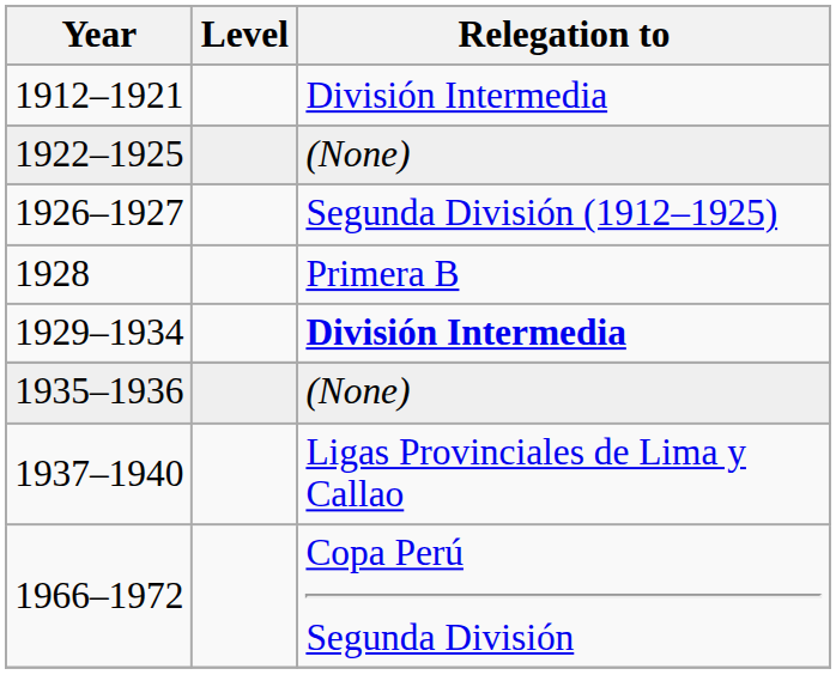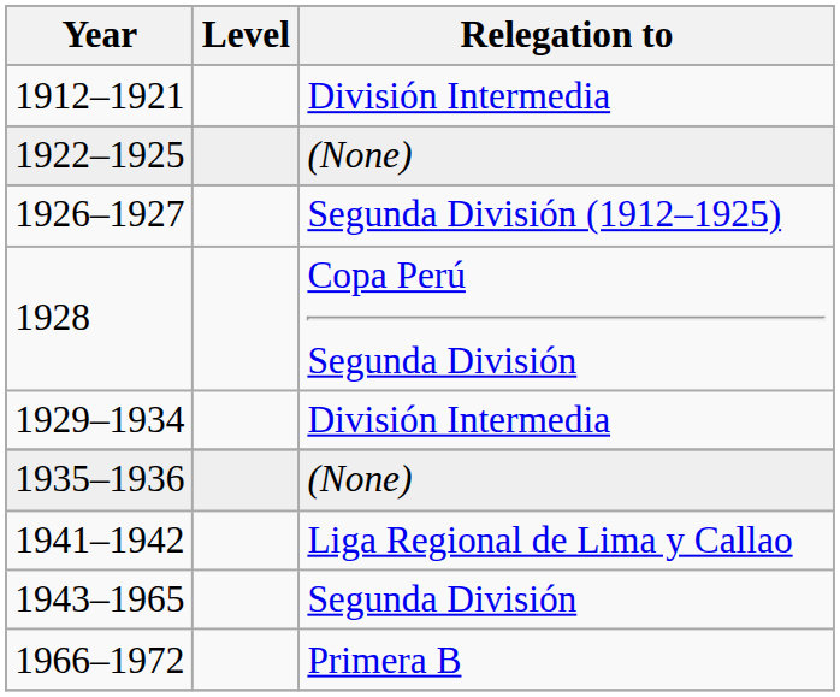 <table class="wikitable sortable">
 <tr>
 <th width=>Year</th>
 <th width=>Level</th>
 <th width=220px>Relegation to</th>
 </tr>
 <tr>
 <td>1912–1921</td>
 <td></td>
 <td><a href='#'>División Intermedia</a></td>
 </tr>
 <tr bgcolor=#efefef>
 <td>1922–1925</td>
 <td></td>
 <td style=background:#efefef><em>(None)</em></td>
 </tr>
 <tr>
 <td>1926–1927</td>
 <td></td>
 <td><a href='#'>Segunda División (1912–1925)</a></td>
 </tr>
 <tr>
 <td>1928</td>
 <td></td>
-<td><a href='#'>Primera B</a></td>
+<td><a href='#'>Copa Perú</a><hr><a href='#'>Segunda División</a></td>
 </tr>
 <tr>
 <td>1929–1934</td>
 <td></td>
-<td><strong><a href='#'>División Intermedia</a></strong></td>
+<td><a href='#'>División Intermedia</a></td>
 </tr>
 <tr>
 </tr>
 <tr bgcolor=#efefef>
 <td>1935–1936</td>
 <td></td>
 <td style=background:#efefef><em>(None)</em></td>
 </tr>
 <tr>
-<td>1937–1940</td>
+<td>1941–1942</td>
 <td></td>
-<td><a href='#'>Ligas Provinciales de Lima y Callao</a></td>
+<td><a href='#'>Liga Regional de Lima y Callao</a></td>
+</tr>
+<tr>
+<td>1943–1965</td>
+<td></td>
+<td><a href='#'>Segunda División</a></td>
 </tr>
 <tr>
 <td>1966–1972</td>
 <td></td>
-<td><a href='#'>Copa Perú</a><hr><a href='#'>Segunda División</a></td>
+<td><a href='#'>Primera B</a></td>
 </tr>
 <tr>
 </tr>
 </table>
